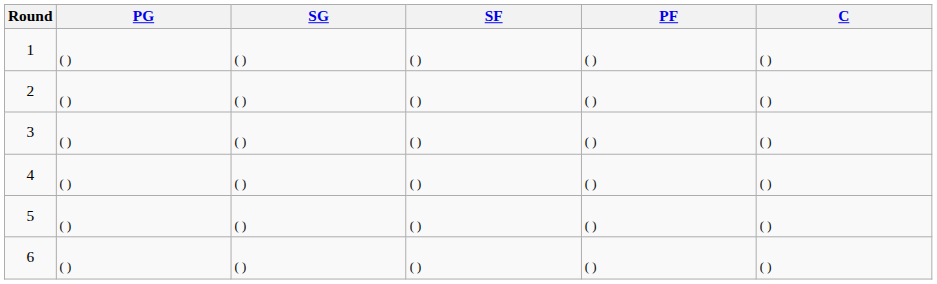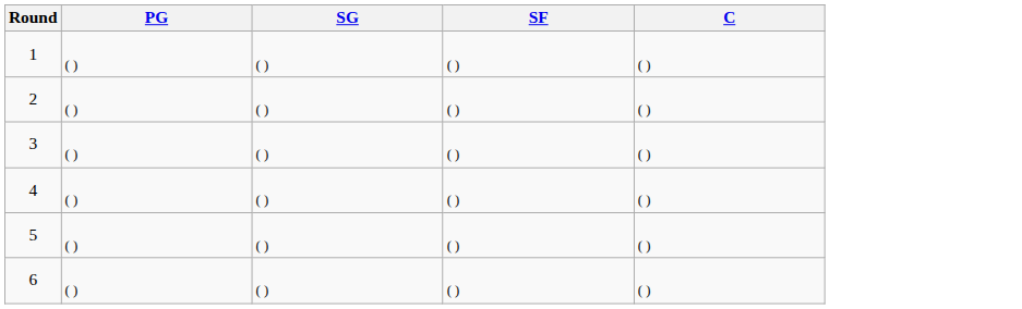 <table class="wikitable sortable" style="text-align: center;">
 <tr>
 <th>Round</th>
 <th style="width:175px;"><a href='#'>PG</a></th>
 <th style="width:175px;"><a href='#'>SG</a></th>
 <th style="width:175px;"><a href='#'>SF</a></th>
-<th style="width:175px;"><a href='#'>PF</a></th>
 <th style="width:175px;"><a href='#'>C</a></th>
 </tr>
 <tr>
 <td>1</td>
-<td style="text-align:left;"> <br><small>( )</small></td>
 <td style="text-align:left;"> <br><small>( )</small></td>
 <td style="text-align:left;"> <br><small>( )</small></td>
 <td style="text-align:left;"> <br><small>( )</small></td>
 <td style="text-align:left;"> <br><small>( )</small></td>
 </tr>
 <tr>
 <td>2</td>
 <td style="text-align:left;"> <br><small>( )</small></td>
 <td style="text-align:left;"> <br><small>( )</small></td>
 <td style="text-align:left;"> <br><small>( )</small></td>
 <td style="text-align:left;"> <br><small>( )</small></td>
-<td style="text-align:left;"> <br><small>( )</small></td>
 </tr>
 <tr>
 <td>3</td>
-<td style="text-align:left;"> <br><small>( )</small></td>
 <td style="text-align:left;"> <br><small>( )</small></td>
 <td style="text-align:left;"> <br><small>( )</small></td>
 <td style="text-align:left;"> <br><small>( )</small></td>
 <td style="text-align:left;"> <br><small>( )</small></td>
 </tr>
 <tr>
 <td>4</td>
 <td style="text-align:left;"> <br><small>( )</small></td>
 <td style="text-align:left;"> <br><small>( )</small></td>
 <td style="text-align:left;"> <br><small>( )</small></td>
 <td style="text-align:left;"> <br><small>( )</small></td>
-<td style="text-align:left;"> <br><small>( )</small></td>
 </tr>
 <tr>
 <td>5</td>
-<td style="text-align:left;"> <br><small>( )</small></td>
 <td style="text-align:left;"> <br><small>( )</small></td>
 <td style="text-align:left;"> <br><small>( )</small></td>
 <td style="text-align:left;"> <br><small>( )</small></td>
 <td style="text-align:left;"> <br><small>( )</small></td>
 </tr>
 <tr>
 <td>6</td>
 <td style="text-align:left;"> <br><small>( )</small></td>
 <td style="text-align:left;"> <br><small>( )</small></td>
 <td style="text-align:left;"> <br><small>( )</small></td>
 <td style="text-align:left;"> <br><small>( )</small></td>
-<td style="text-align:left;"> <br><small>( )</small></td>
 </tr>
 </table>
